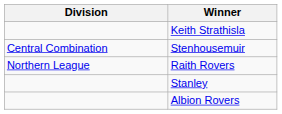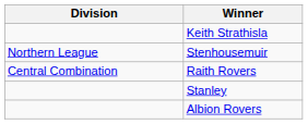 <table class="wikitable">
 <tr>
 <th width=230>Division</th>
 <th width=150>Winner</th>
 </tr>
 <tr>
 <td></td>
 <td><a href='#'>Keith Strathisla</a></td>
 </tr>
 <tr>
-<td><a href='#'>Central Combination</a></td>
+<td><a href='#'>Northern League</a></td>
 <td><a href='#'>Stenhousemuir</a></td>
 </tr>
 <tr>
-<td><a href='#'>Northern League</a></td>
+<td><a href='#'>Central Combination</a></td>
 <td><a href='#'>Raith Rovers</a></td>
 </tr>
 <tr>
 <td></td>
 <td><a href='#'>Stanley</a></td>
 </tr>
 <tr>
 <td></td>
 <td><a href='#'>Albion Rovers</a></td>
 </tr>
 </table>
